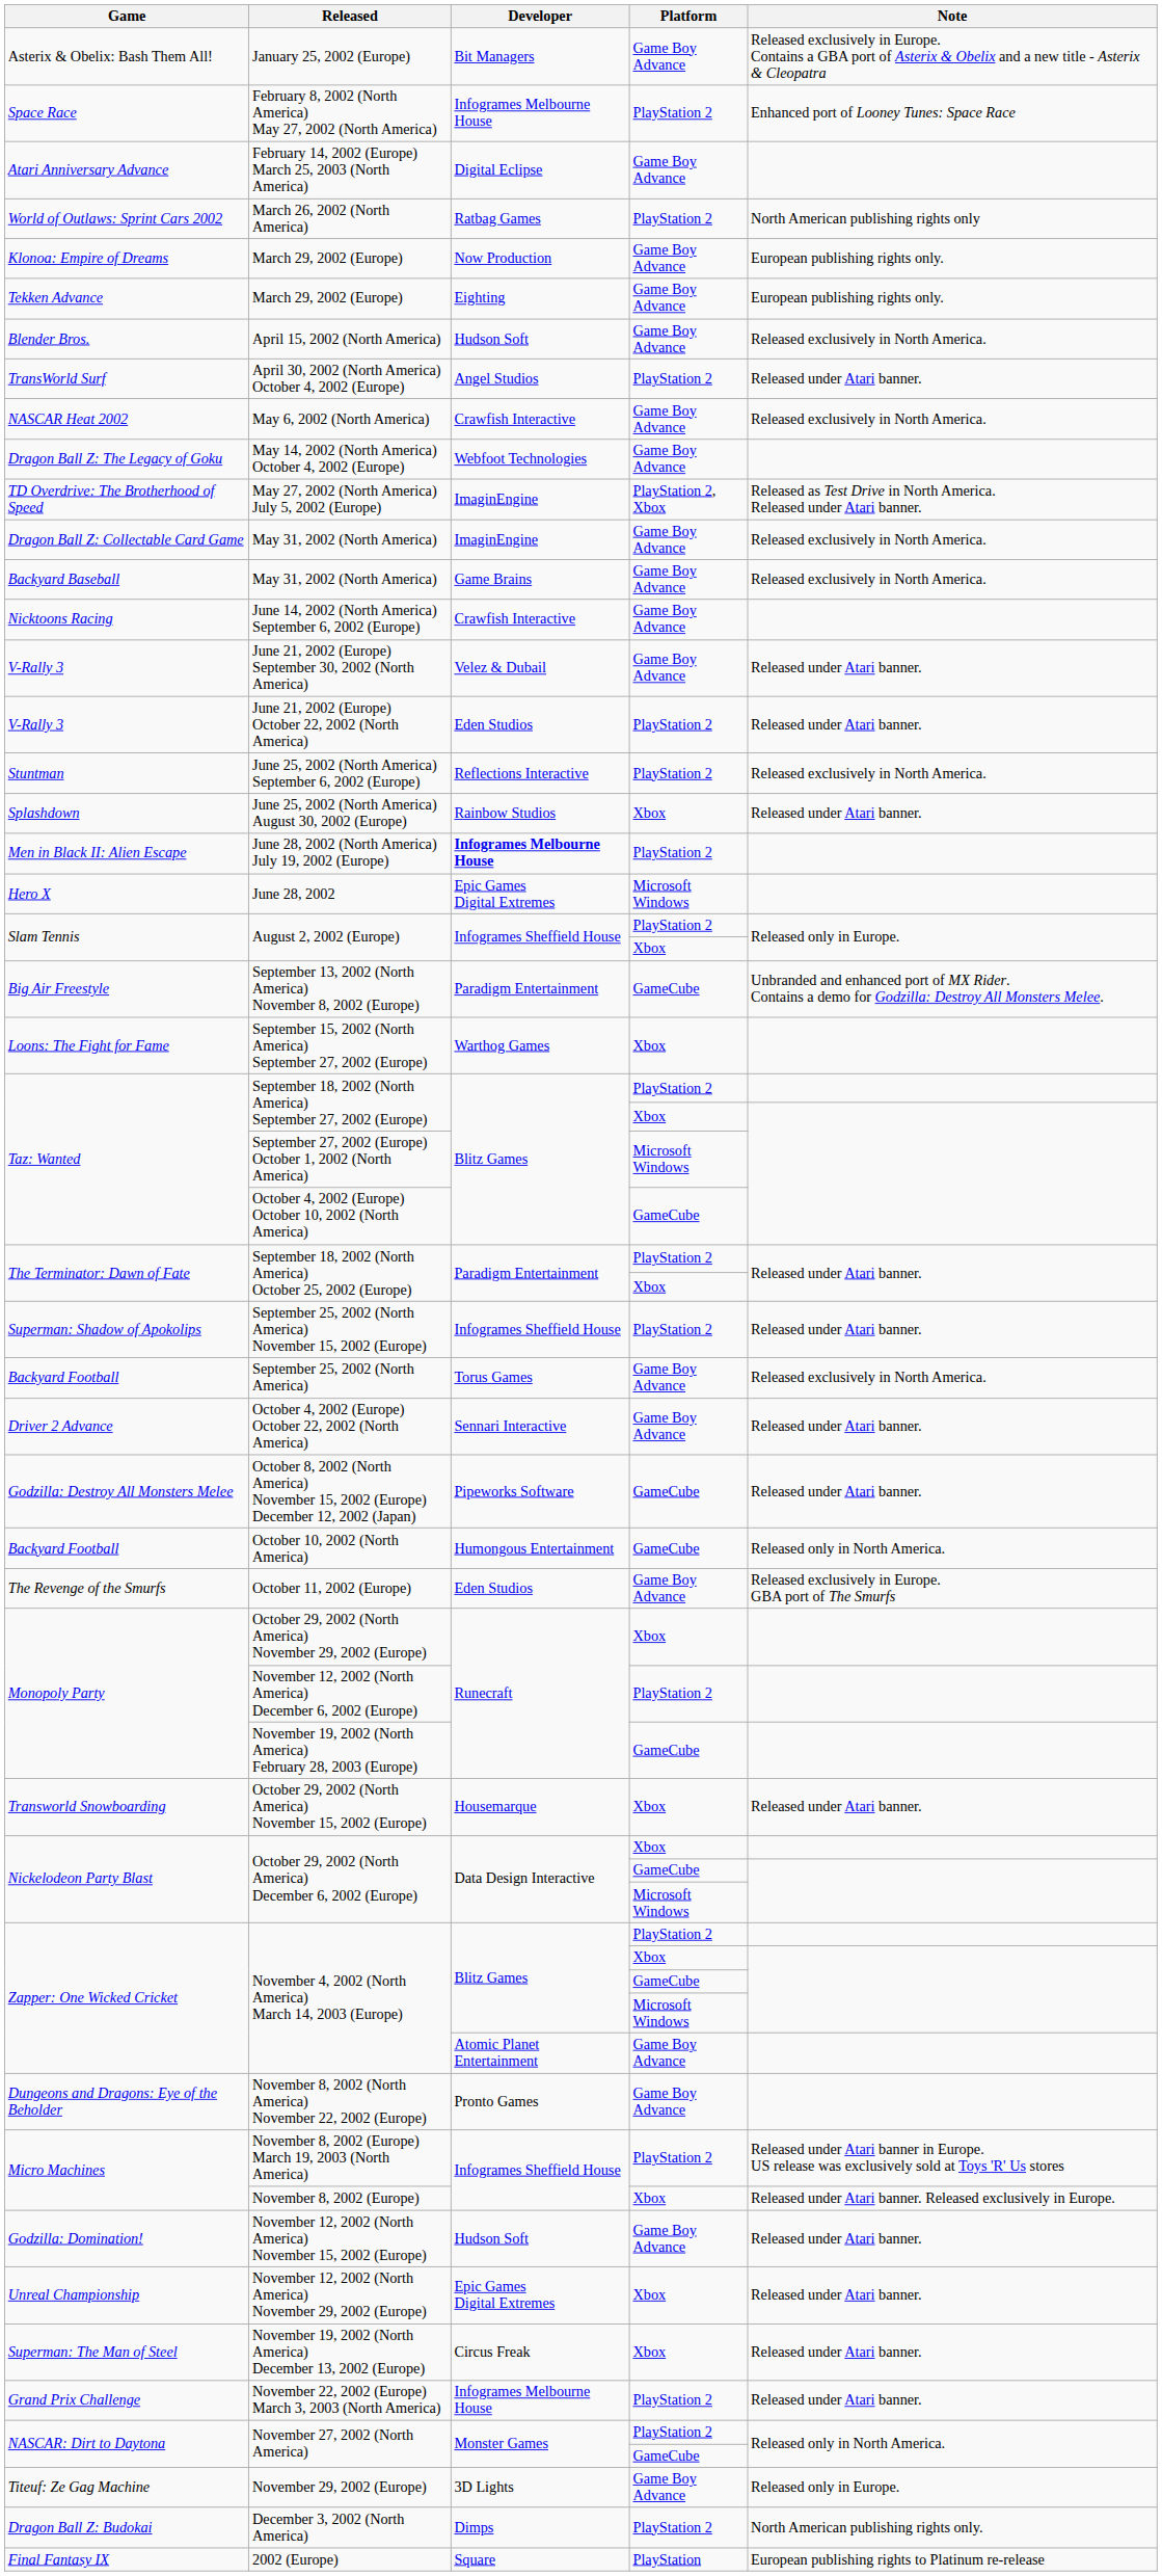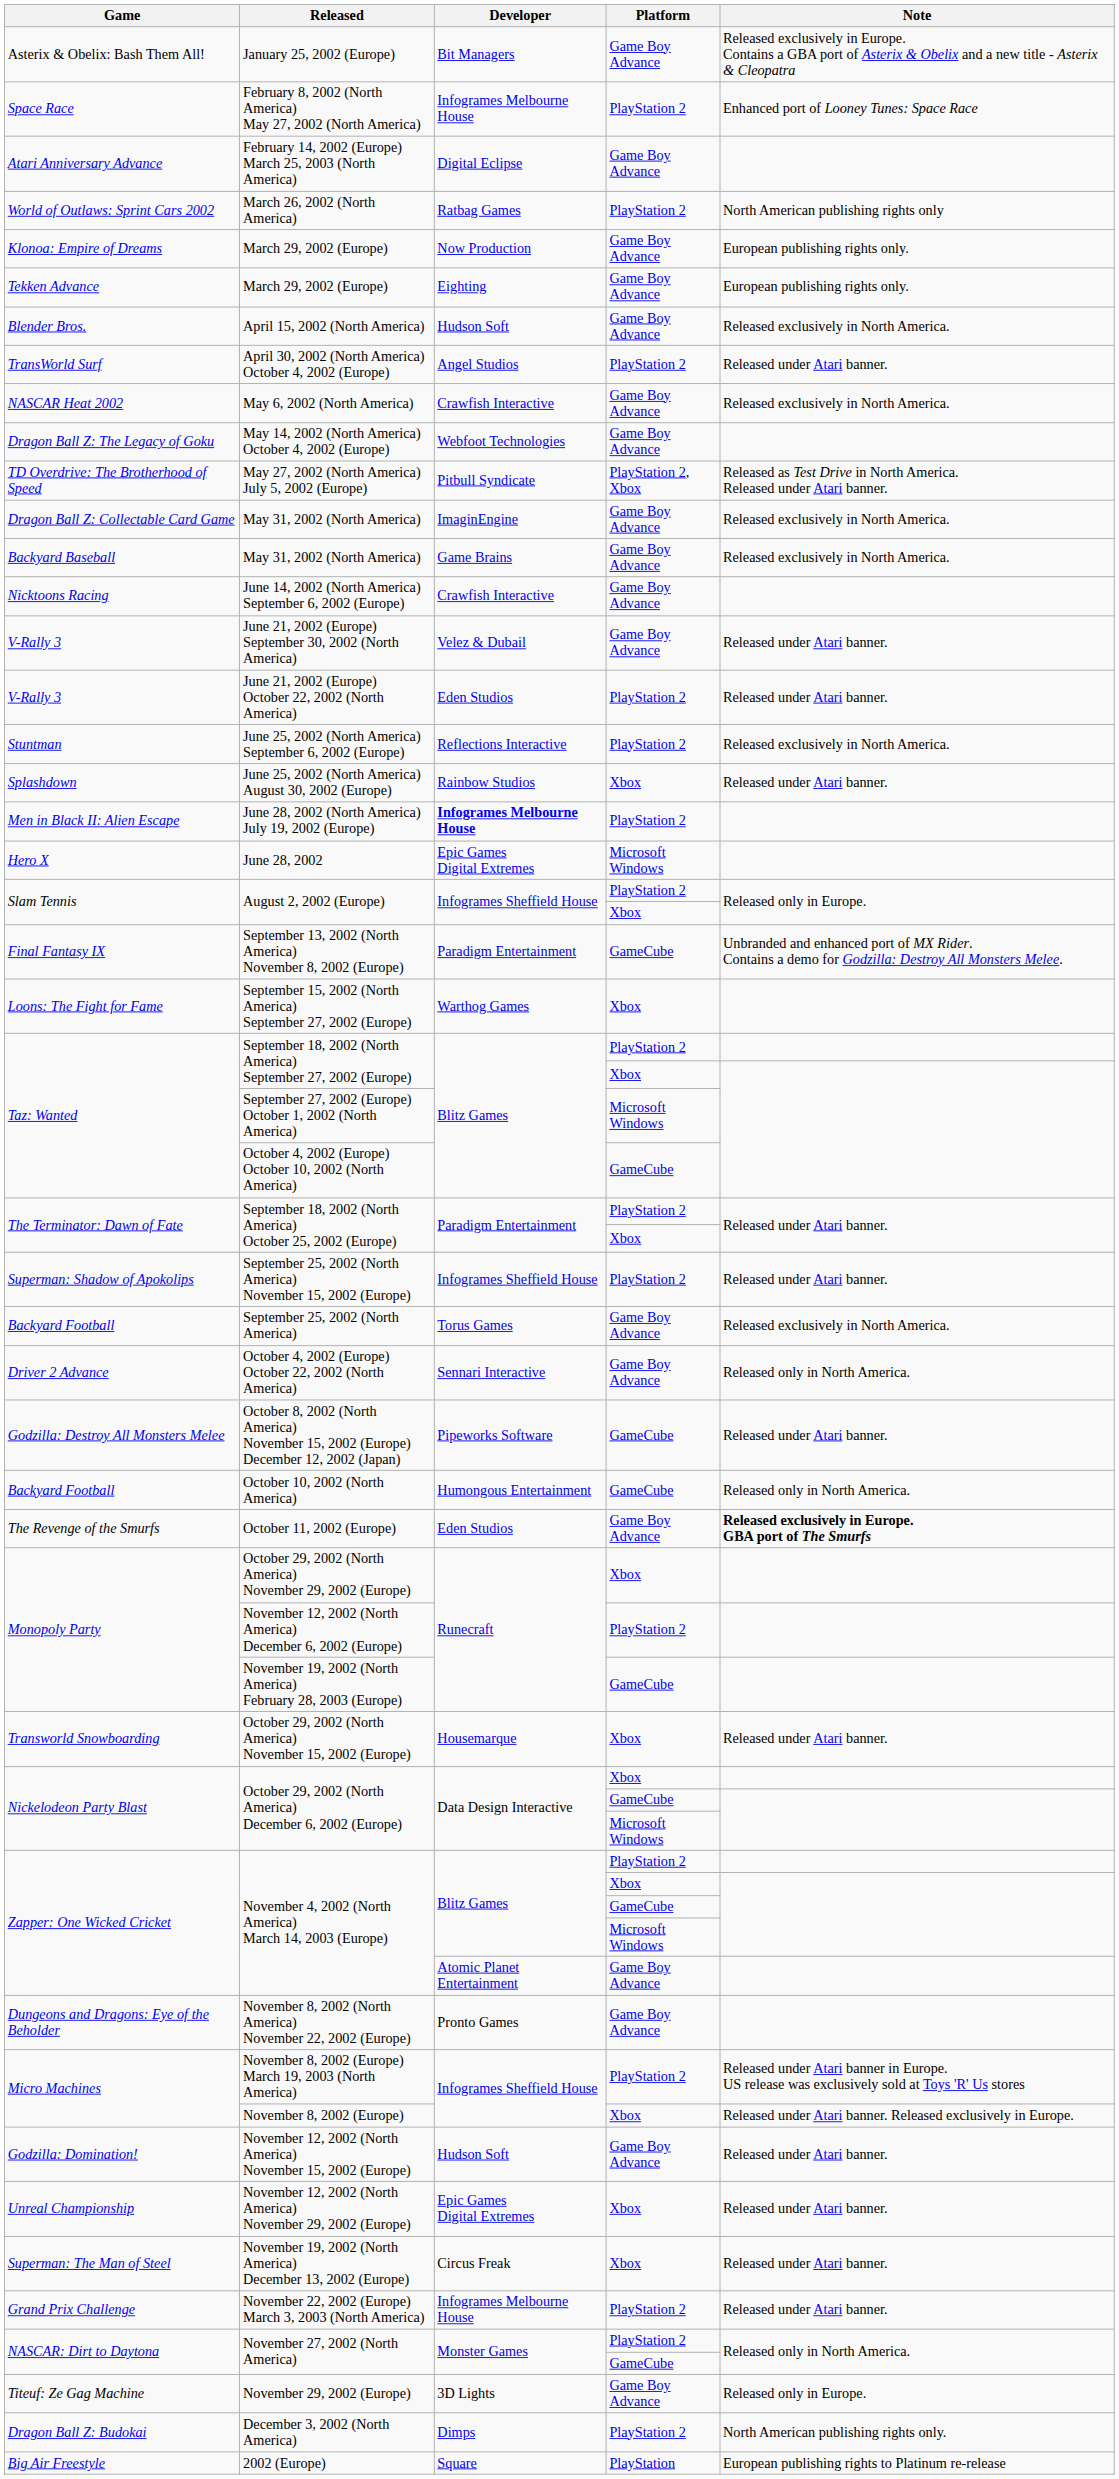 <table class="wikitable sortable">
 <tr>
 <th>Game</th>
 <th>Released</th>
 <th>Developer</th>
 <th>Platform</th>
 <th>Note</th>
 </tr>
 <tr>
 <td>Asterix & Obelix: Bash Them All!</td>
 <td>January 25, 2002 (Europe)</td>
 <td><a href='#'>Bit Managers</a></td>
 <td><a href='#'>Game Boy Advance</a></td>
 <td>Released exclusively in Europe.<br>Contains a GBA port of <em><a href='#'>Asterix & Obelix</a></em> and a new title - <em>Asterix & Cleopatra</em></td>
 </tr>
 <tr>
 <td><em><a href='#'>Space Race</a></em></td>
 <td>February 8, 2002 (North America)<br>May 27, 2002 (North America)</td>
 <td><a href='#'>Infogrames Melbourne House</a></td>
 <td><a href='#'>PlayStation 2</a></td>
 <td>Enhanced port of <em>Looney Tunes: Space Race</em></td>
 </tr>
 <tr>
 <td><em><a href='#'>Atari Anniversary Advance</a></em></td>
 <td>February 14, 2002 (Europe)<br>March 25, 2003 (North America)</td>
 <td><a href='#'>Digital Eclipse</a></td>
 <td><a href='#'>Game Boy Advance</a></td>
 </tr>
 <tr>
 <td><em><a href='#'>World of Outlaws: Sprint Cars 2002</a></em></td>
 <td>March 26, 2002 (North America)</td>
 <td><a href='#'>Ratbag Games</a></td>
 <td><a href='#'>PlayStation 2</a></td>
 <td>North American publishing rights only</td>
 </tr>
 <tr>
 <td><em><a href='#'>Klonoa: Empire of Dreams</a></em></td>
 <td>March 29, 2002 (Europe)</td>
 <td><a href='#'>Now Production</a></td>
 <td><a href='#'>Game Boy Advance</a></td>
 <td>European publishing rights only.</td>
 </tr>
 <tr>
 <td><em><a href='#'>Tekken Advance</a></em></td>
 <td>March 29, 2002 (Europe)</td>
 <td><a href='#'>Eighting</a></td>
 <td><a href='#'>Game Boy Advance</a></td>
 <td>European publishing rights only.</td>
 </tr>
 <tr>
 <td><em><a href='#'>Blender Bros.</a></em></td>
 <td>April 15, 2002 (North America)</td>
 <td><a href='#'>Hudson Soft</a></td>
 <td><a href='#'>Game Boy Advance</a></td>
 <td>Released exclusively in North America.</td>
 </tr>
 <tr>
 <td><em><a href='#'>TransWorld Surf</a></em></td>
 <td>April 30, 2002 (North America)<br>October 4, 2002 (Europe)</td>
 <td><a href='#'>Angel Studios</a></td>
 <td><a href='#'>PlayStation 2</a></td>
 <td>Released under <a href='#'>Atari</a> banner.</td>
 </tr>
 <tr>
 <td><em><a href='#'>NASCAR Heat 2002</a></em></td>
 <td>May 6, 2002 (North America)</td>
 <td><a href='#'>Crawfish Interactive</a></td>
 <td><a href='#'>Game Boy Advance</a></td>
 <td>Released exclusively in North America.</td>
 </tr>
 <tr>
 <td><em><a href='#'>Dragon Ball Z: The Legacy of Goku</a></em></td>
 <td>May 14, 2002 (North America)<br>October 4, 2002 (Europe)</td>
 <td><a href='#'>Webfoot Technologies</a></td>
 <td><a href='#'>Game Boy Advance</a></td>
 <td></td>
 </tr>
 <tr>
 <td><em><a href='#'>TD Overdrive: The Brotherhood of Speed</a></em></td>
 <td>May 27, 2002 (North America)<br>July 5, 2002 (Europe)</td>
-<td><a href='#'>ImaginEngine</a></td>
+<td><a href='#'>Pitbull Syndicate</a></td>
 <td><a href='#'>PlayStation 2</a>, <a href='#'>Xbox</a></td>
 <td>Released as <em>Test Drive</em> in North America.<br>Released under <a href='#'>Atari</a> banner.</td>
 </tr>
 <tr>
 <td><em><a href='#'>Dragon Ball Z: Collectable Card Game</a></em></td>
 <td>May 31, 2002 (North America)</td>
 <td><a href='#'>ImaginEngine</a></td>
 <td><a href='#'>Game Boy Advance</a></td>
 <td>Released exclusively in North America.</td>
 </tr>
 <tr>
 <td><em><a href='#'>Backyard Baseball</a></em></td>
 <td>May 31, 2002 (North America)</td>
 <td><a href='#'>Game Brains</a></td>
 <td><a href='#'>Game Boy Advance</a></td>
 <td>Released exclusively in North America.</td>
 </tr>
 <tr>
 <td><em><a href='#'>Nicktoons Racing</a></em></td>
 <td>June 14, 2002 (North America)<br>September 6, 2002 (Europe)</td>
 <td><a href='#'>Crawfish Interactive</a></td>
 <td><a href='#'>Game Boy Advance</a></td>
 <td></td>
 </tr>
 <tr>
 <td><em><a href='#'>V-Rally 3</a></em></td>
 <td>June 21, 2002 (Europe)<br>September 30, 2002 (North America)</td>
 <td><a href='#'>Velez & Dubail</a></td>
 <td><a href='#'>Game Boy Advance</a></td>
 <td>Released under <a href='#'>Atari</a> banner.</td>
 </tr>
 <tr>
 <td><em><a href='#'>V-Rally 3</a></em></td>
 <td>June 21, 2002 (Europe)<br>October 22, 2002 (North America)</td>
 <td><a href='#'>Eden Studios</a></td>
 <td><a href='#'>PlayStation 2</a></td>
 <td>Released under <a href='#'>Atari</a> banner.</td>
 </tr>
 <tr>
 <td><em><a href='#'>Stuntman</a></em></td>
 <td>June 25, 2002 (North America)<br>September 6, 2002 (Europe)</td>
 <td><a href='#'>Reflections Interactive</a></td>
 <td><a href='#'>PlayStation 2</a></td>
 <td>Released exclusively in North America.</td>
 </tr>
 <tr>
 <td><em><a href='#'>Splashdown</a></em></td>
 <td>June 25, 2002 (North America)<br>August 30, 2002 (Europe)</td>
 <td><a href='#'>Rainbow Studios</a></td>
 <td><a href='#'>Xbox</a></td>
 <td>Released under <a href='#'>Atari</a> banner.</td>
 </tr>
 <tr>
 <td><em><a href='#'>Men in Black II: Alien Escape</a></em></td>
 <td>June 28, 2002 (North America)<br>July 19, 2002 (Europe)</td>
 <td><strong><a href='#'>Infogrames Melbourne House</a></strong></td>
 <td><a href='#'>PlayStation 2</a></td>
 <td></td>
 </tr>
 <tr>
 <td><em><a href='#'>Hero X</a></em></td>
 <td>June 28, 2002</td>
 <td><a href='#'>Epic Games</a><br><a href='#'>Digital Extremes</a></td>
 <td><a href='#'>Microsoft Windows</a></td>
 <td></td>
 </tr>
 <tr>
 <td rowspan="2"><em>Slam Tennis</em></td>
 <td rowspan="2">August 2, 2002 (Europe)</td>
 <td rowspan="2"><a href='#'>Infogrames Sheffield House</a></td>
 <td><a href='#'>PlayStation 2</a></td>
 <td rowspan="2">Released only in Europe.</td>
 </tr>
 <tr>
 <td><a href='#'>Xbox</a></td>
 </tr>
 <tr>
-<td><em><a href='#'>Big Air Freestyle</a></em></td>
+<td><em><a href='#'>Final Fantasy IX</a></em></td>
 <td>September 13, 2002 (North America)<br>November 8, 2002 (Europe)</td>
 <td><a href='#'>Paradigm Entertainment</a></td>
 <td><a href='#'>GameCube</a></td>
 <td>Unbranded and enhanced port of <em>MX Rider</em>.<br>Contains a demo for <em><a href='#'>Godzilla: Destroy All Monsters Melee</a></em>.</td>
 </tr>
 <tr>
 <td><em><a href='#'>Loons: The Fight for Fame</a></em></td>
 <td>September 15, 2002 (North America)<br>September 27, 2002 (Europe)</td>
 <td><a href='#'>Warthog Games</a></td>
 <td><a href='#'>Xbox</a></td>
 <td></td>
 </tr>
 <tr>
 <td rowspan="4"><em><a href='#'>Taz: Wanted</a></em></td>
 <td rowspan="2">September 18, 2002 (North America)<br>September 27, 2002 (Europe)</td>
 <td rowspan="4"><a href='#'>Blitz Games</a></td>
 <td><a href='#'>PlayStation 2</a></td>
 <td></td>
 </tr>
 <tr>
 <td><a href='#'>Xbox</a></td>
 </tr>
 <tr>
 <td>September 27, 2002 (Europe)<br>October 1, 2002 (North America)</td>
 <td><a href='#'>Microsoft Windows</a></td>
 </tr>
 <tr>
 <td>October 4, 2002 (Europe)<br>October 10, 2002 (North America)</td>
 <td><a href='#'>GameCube</a></td>
 </tr>
 <tr>
 <td rowspan="2"><em><a href='#'>The Terminator: Dawn of Fate</a></em></td>
 <td rowspan="2">September 18, 2002 (North America)<br>October 25, 2002 (Europe)</td>
 <td rowspan="2"><a href='#'>Paradigm Entertainment</a></td>
 <td><a href='#'>PlayStation 2</a></td>
 <td rowspan="2">Released under <a href='#'>Atari</a> banner.</td>
 </tr>
 <tr>
 <td><a href='#'>Xbox</a></td>
 </tr>
 <tr>
 <td><em><a href='#'>Superman: Shadow of Apokolips</a></em></td>
 <td>September 25, 2002 (North America)<br>November 15, 2002 (Europe)</td>
 <td><a href='#'>Infogrames Sheffield House</a></td>
 <td><a href='#'>PlayStation 2</a></td>
 <td>Released under <a href='#'>Atari</a> banner.</td>
 </tr>
 <tr>
 <td><em><a href='#'>Backyard Football</a></em></td>
 <td>September 25, 2002 (North America)</td>
 <td><a href='#'>Torus Games</a></td>
 <td><a href='#'>Game Boy Advance</a></td>
 <td>Released exclusively in North America.</td>
 </tr>
 <tr>
 <td><em><a href='#'>Driver 2 Advance</a></em></td>
 <td>October 4, 2002 (Europe)<br>October 22, 2002 (North America)</td>
 <td><a href='#'>Sennari Interactive</a></td>
 <td><a href='#'>Game Boy Advance</a></td>
-<td>Released under <a href='#'>Atari</a> banner.</td>
+<td>Released only in North America.</td>
 </tr>
 <tr>
 <td><em><a href='#'>Godzilla: Destroy All Monsters Melee</a></em></td>
 <td>October 8, 2002 (North America)<br>November 15, 2002 (Europe)<br>December 12, 2002 (Japan)</td>
 <td><a href='#'>Pipeworks Software</a></td>
 <td><a href='#'>GameCube</a></td>
 <td>Released under <a href='#'>Atari</a> banner.</td>
 </tr>
 <tr>
 <td><em><a href='#'>Backyard Football</a></em></td>
 <td>October 10, 2002 (North America)</td>
 <td><a href='#'>Humongous Entertainment</a></td>
 <td><a href='#'>GameCube</a></td>
 <td>Released only in North America.</td>
 </tr>
 <tr>
 <td><em>The Revenge of the Smurfs</em></td>
 <td>October 11, 2002 (Europe)</td>
 <td><a href='#'>Eden Studios</a></td>
 <td><a href='#'>Game Boy Advance</a></td>
-<td>Released exclusively in Europe.<br>GBA port of <em>The Smurfs</em></td>
+<td><strong>Released exclusively in Europe.<br>GBA port of <em>The Smurfs</em></strong></td>
 </tr>
 <tr>
 <td rowspan="3"><em><a href='#'>Monopoly Party</a></em></td>
 <td>October 29, 2002 (North America)<br>November 29, 2002 (Europe)</td>
 <td rowspan="3"><a href='#'>Runecraft</a></td>
 <td><a href='#'>Xbox</a></td>
 <td></td>
 </tr>
 <tr>
 <td>November 12, 2002 (North America)<br>December 6, 2002 (Europe)</td>
 <td><a href='#'>PlayStation 2</a></td>
 <td></td>
 </tr>
 <tr>
 <td>November 19, 2002 (North America)<br>February 28, 2003 (Europe)</td>
 <td><a href='#'>GameCube</a></td>
 <td></td>
 </tr>
 <tr>
 <td><em><a href='#'>Transworld Snowboarding</a></em></td>
 <td>October 29, 2002 (North America)<br>November 15, 2002 (Europe)</td>
 <td><a href='#'>Housemarque</a></td>
 <td><a href='#'>Xbox</a></td>
 <td>Released under <a href='#'>Atari</a> banner.</td>
 </tr>
 <tr>
 <td rowspan="3"><em><a href='#'>Nickelodeon Party Blast</a></em></td>
 <td rowspan="3">October 29, 2002 (North America)<br>December 6, 2002 (Europe)</td>
 <td rowspan="3">Data Design Interactive</td>
 <td><a href='#'>Xbox</a></td>
 <td></td>
 </tr>
 <tr>
 <td><a href='#'>GameCube</a></td>
 </tr>
 <tr>
 <td><a href='#'>Microsoft Windows</a></td>
 </tr>
 <tr>
 <td rowspan="5"><em><a href='#'>Zapper: One Wicked Cricket</a></em></td>
 <td rowspan="5">November 4, 2002 (North America)<br>March 14, 2003 (Europe)</td>
 <td rowspan="4"><a href='#'>Blitz Games</a></td>
 <td><a href='#'>PlayStation 2</a></td>
 <td></td>
 </tr>
 <tr>
 <td><a href='#'>Xbox</a></td>
 </tr>
 <tr>
 <td><a href='#'>GameCube</a></td>
 </tr>
 <tr>
 <td><a href='#'>Microsoft Windows</a></td>
 </tr>
 <tr>
 <td><a href='#'>Atomic Planet Entertainment</a></td>
 <td><a href='#'>Game Boy Advance</a></td>
 <td></td>
 </tr>
 <tr>
 <td><em><a href='#'>Dungeons and Dragons: Eye of the Beholder</a></em></td>
 <td>November 8, 2002 (North America)<br>November 22, 2002 (Europe)</td>
 <td>Pronto Games</td>
 <td><a href='#'>Game Boy Advance</a></td>
 <td></td>
 </tr>
 <tr>
 <td rowspan="2"><em><a href='#'>Micro Machines</a></em></td>
 <td>November 8, 2002 (Europe)<br>March 19, 2003 (North America)</td>
 <td rowspan="2"><a href='#'>Infogrames Sheffield House</a></td>
 <td><a href='#'>PlayStation 2</a></td>
 <td>Released under <a href='#'>Atari</a> banner in Europe.<br>US release was exclusively sold at <a href='#'>Toys 'R' Us</a> stores</td>
 </tr>
 <tr>
 <td>November 8, 2002 (Europe)</td>
 <td><a href='#'>Xbox</a></td>
 <td>Released under <a href='#'>Atari</a> banner. Released exclusively in Europe.</td>
 </tr>
 <tr>
 <td><em><a href='#'>Godzilla: Domination!</a></em></td>
 <td>November 12, 2002 (North America)<br>November 15, 2002 (Europe)</td>
 <td><a href='#'>Hudson Soft</a></td>
 <td><a href='#'>Game Boy Advance</a></td>
 <td>Released under <a href='#'>Atari</a> banner.</td>
 </tr>
 <tr>
 <td><em><a href='#'>Unreal Championship</a></em></td>
 <td>November 12, 2002 (North America)<br>November 29, 2002 (Europe)</td>
 <td><a href='#'>Epic Games</a><br><a href='#'>Digital Extremes</a></td>
 <td><a href='#'>Xbox</a></td>
 <td>Released under <a href='#'>Atari</a> banner.</td>
 </tr>
 <tr>
 <td><em><a href='#'>Superman: The Man of Steel</a></em></td>
 <td>November 19, 2002 (North America)<br>December 13, 2002 (Europe)</td>
 <td>Circus Freak</td>
 <td><a href='#'>Xbox</a></td>
 <td>Released under <a href='#'>Atari</a> banner.</td>
 </tr>
 <tr>
 <td><em><a href='#'>Grand Prix Challenge</a></em></td>
 <td>November 22, 2002 (Europe)<br>March 3, 2003 (North America)</td>
 <td><a href='#'>Infogrames Melbourne House</a></td>
 <td><a href='#'>PlayStation 2</a></td>
 <td>Released under <a href='#'>Atari</a> banner.</td>
 </tr>
 <tr>
 <td rowspan="2"><em><a href='#'>NASCAR: Dirt to Daytona</a></em></td>
 <td rowspan="2">November 27, 2002 (North America)</td>
 <td rowspan="2"><a href='#'>Monster Games</a></td>
 <td><a href='#'>PlayStation 2</a></td>
 <td rowspan="2">Released only in North America.</td>
 </tr>
 <tr>
 <td><a href='#'>GameCube</a></td>
 </tr>
 <tr>
 <td><em>Titeuf: Ze Gag Machine</em></td>
 <td>November 29, 2002 (Europe)</td>
 <td>3D Lights</td>
 <td><a href='#'>Game Boy Advance</a></td>
 <td>Released only in Europe.</td>
 </tr>
 <tr>
 <td><em><a href='#'>Dragon Ball Z: Budokai</a></em></td>
 <td>December 3, 2002 (North America)</td>
 <td><a href='#'>Dimps</a></td>
 <td><a href='#'>PlayStation 2</a></td>
 <td>North American publishing rights only.</td>
 </tr>
 <tr>
-<td><em><a href='#'>Final Fantasy IX</a></em></td>
+<td><em><a href='#'>Big Air Freestyle</a></em></td>
 <td>2002 (Europe)</td>
 <td><a href='#'>Square</a></td>
 <td><a href='#'>PlayStation</a></td>
 <td>European publishing rights to Platinum re-release</td>
 </tr>
 </table>
